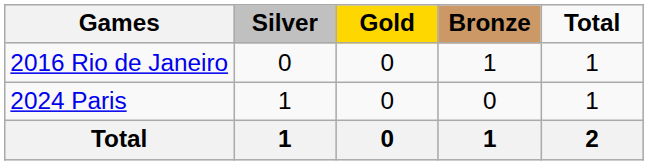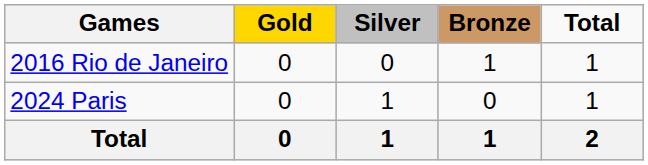 <table class="wikitable">
 <tr align=center>
 <th>Games</th>
+<td width=60 bgcolor=gold><strong>Gold</strong></td>
 <td width=60 bgcolor=silver><strong>Silver</strong></td>
-<td width=60 bgcolor=gold><strong>Gold</strong></td>
 <td width=60 bgcolor=cc9966><strong>Bronze</strong></td>
 <td width=60><strong>Total</strong></td>
 </tr>
 <tr align=center>
 <td align=left><a href='#'>2016 Rio de Janeiro</a></td>
 <td>0</td>
 <td>0</td>
 <td>1</td>
 <td>1</td>
 </tr>
 <tr align=center>
 <td align=left><a href='#'>2024 Paris</a></td>
+<td>0</td>
 <td>1</td>
-<td>0</td>
 <td>0</td>
 <td>1</td>
 </tr>
 <tr align=center>
 <th>Total</th>
+<th>0</th>
 <th>1</th>
-<th>0</th>
 <th>1</th>
 <th>2</th>
 </tr>
 </table>
